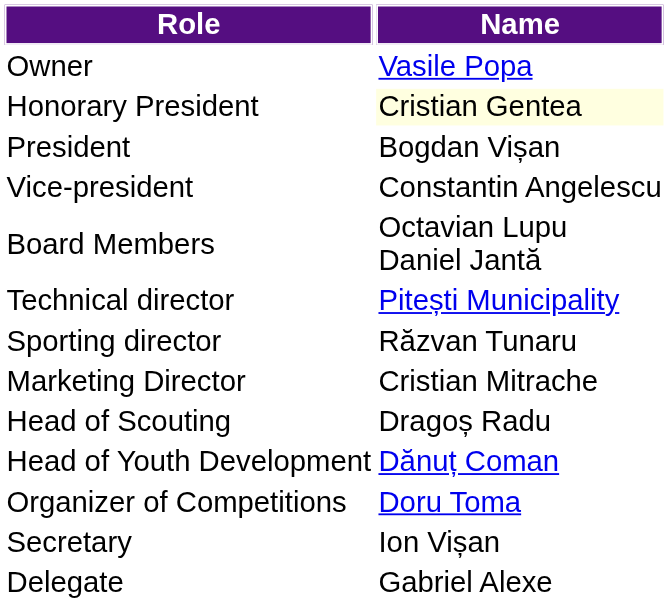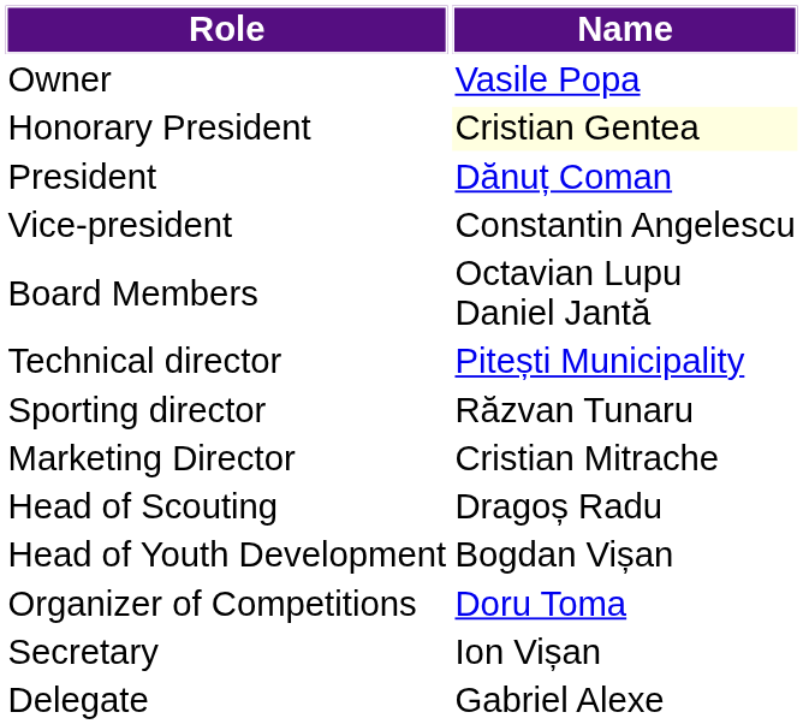 <table class="toccolours">
 <tr>
 <th style="background:#550E81;color:#ffffff;border:1px solid #ffffff;">Role</th>
 <th style="background:#550E81;color:#ffffff;border:1px solid #ffffff;">Name</th>
 </tr>
 <tr>
 <td>Owner</td>
 <td> <a href='#'>Vasile Popa</a></td>
 </tr>
 <tr>
 <td>Honorary President</td>
 <td style="background: lightyellow;"> Cristian Gentea</td>
 </tr>
 <tr>
 <td>President</td>
-<td> Bogdan Vișan</td>
+<td> <a href='#'>Dănuț Coman</a></td>
 </tr>
 <tr>
 <td>Vice-president</td>
 <td> Constantin Angelescu</td>
 </tr>
 <tr>
 <td>Board Members</td>
 <td> Octavian Lupu<br> Daniel Jantă</td>
 </tr>
 <tr>
 <td>Technical director</td>
 <td> <a href='#'>Pitești Municipality</a></td>
 </tr>
 <tr>
 <td>Sporting director</td>
 <td> Răzvan Tunaru</td>
 </tr>
 <tr>
 <td>Marketing Director</td>
 <td> Cristian Mitrache</td>
 </tr>
 <tr>
 <td>Head of Scouting</td>
 <td> Dragoș Radu</td>
 </tr>
 <tr>
 <td>Head of Youth Development</td>
-<td> <a href='#'>Dănuț Coman</a></td>
+<td> Bogdan Vișan</td>
 </tr>
 <tr>
 <td>Organizer of Competitions</td>
 <td> <a href='#'>Doru Toma</a></td>
 </tr>
 <tr>
 <td>Secretary</td>
 <td> Ion Vișan</td>
 </tr>
 <tr>
 <td>Delegate</td>
 <td> Gabriel Alexe</td>
 </tr>
 </table>
